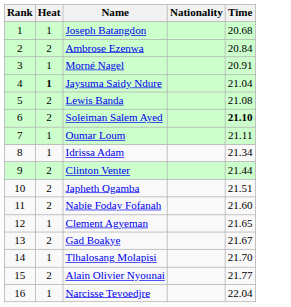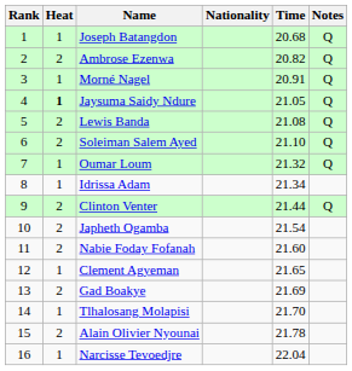 <table class="wikitable sortable" style="text-align:center">
 <tr>
 <th>Rank</th>
 <th>Heat</th>
 <th>Name</th>
 <th>Nationality</th>
 <th>Time</th>
+<th>Notes</th>
 </tr>
 <tr bgcolor=ccffcc>
 <td>1</td>
 <td>1</td>
 <td align=left><a href='#'>Joseph Batangdon</a></td>
 <td align=left></td>
 <td>20.68</td>
+<td>Q</td>
 </tr>
 <tr bgcolor=ccffcc>
 <td>2</td>
 <td>2</td>
 <td align=left><a href='#'>Ambrose Ezenwa</a></td>
 <td align=left></td>
-<td>20.84</td>
+<td>20.82</td>
+<td>Q</td>
 </tr>
 <tr bgcolor=ccffcc>
 <td>3</td>
 <td>1</td>
 <td align=left><a href='#'>Morné Nagel</a></td>
 <td align=left></td>
 <td>20.91</td>
+<td>Q</td>
 </tr>
 <tr bgcolor=ccffcc>
 <td>4</td>
 <td><strong>1</strong></td>
 <td align=left><a href='#'>Jaysuma Saidy Ndure</a></td>
 <td align=left></td>
-<td>21.04</td>
+<td>21.05</td>
+<td>Q</td>
 </tr>
 <tr bgcolor=ccffcc>
 <td>5</td>
 <td>2</td>
 <td align=left><a href='#'>Lewis Banda</a></td>
 <td align=left></td>
 <td>21.08</td>
+<td>Q</td>
 </tr>
 <tr bgcolor=ccffcc>
 <td>6</td>
 <td>2</td>
 <td align=left><a href='#'>Soleiman Salem Ayed</a></td>
 <td align=left></td>
-<td><strong>21.10</strong></td>
+<td>21.10</td>
+<td>Q</td>
 </tr>
 <tr bgcolor=ccffcc>
 <td>7</td>
 <td>1</td>
 <td align=left><a href='#'>Oumar Loum</a></td>
 <td align=left></td>
-<td>21.11</td>
+<td>21.32</td>
+<td>Q</td>
 </tr>
 <tr>
 <td>8</td>
 <td>1</td>
 <td align=left><a href='#'>Idrissa Adam</a></td>
 <td align=left></td>
 <td>21.34</td>
+<td></td>
 </tr>
 <tr bgcolor=ccffcc>
 <td>9</td>
 <td>2</td>
 <td align=left><a href='#'>Clinton Venter</a></td>
 <td align=left></td>
 <td>21.44</td>
+<td>Q</td>
 </tr>
 <tr>
 <td>10</td>
 <td>2</td>
 <td align=left><a href='#'>Japheth Ogamba</a></td>
 <td align=left></td>
-<td>21.51</td>
+<td>21.54</td>
+<td></td>
 </tr>
 <tr>
 <td>11</td>
 <td>2</td>
 <td align=left><a href='#'>Nabie Foday Fofanah</a></td>
 <td align=left></td>
 <td>21.60</td>
+<td></td>
 </tr>
 <tr>
 <td>12</td>
 <td>1</td>
 <td align=left><a href='#'>Clement Agyeman</a></td>
 <td align=left></td>
 <td>21.65</td>
+<td></td>
 </tr>
 <tr>
 <td>13</td>
 <td>2</td>
 <td align=left><a href='#'>Gad Boakye</a></td>
 <td align=left></td>
-<td>21.67</td>
+<td>21.69</td>
+<td></td>
 </tr>
 <tr>
 <td>14</td>
 <td>1</td>
 <td align=left><a href='#'>Tlhalosang Molapisi</a></td>
 <td align=left></td>
 <td>21.70</td>
+<td></td>
 </tr>
 <tr>
 <td>15</td>
 <td>2</td>
 <td align=left><a href='#'>Alain Olivier Nyounai</a></td>
 <td align=left></td>
-<td>21.77</td>
+<td>21.78</td>
+<td></td>
 </tr>
 <tr>
 <td>16</td>
 <td>1</td>
 <td align=left><a href='#'>Narcisse Tevoedjre</a></td>
 <td align=left></td>
 <td>22.04</td>
+<td></td>
 </tr>
 </table>
